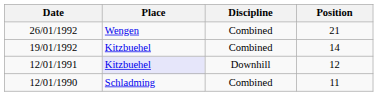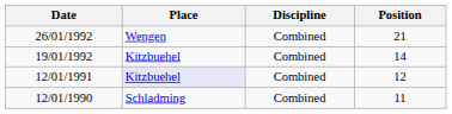 <table class="wikitable" width=40% style="font-size:90%; text-align:center;">
 <tr>
 <th>Date</th>
 <th>Place</th>
 <th>Discipline</th>
 <th>Position</th>
 </tr>
 <tr>
 <td>26/01/1992</td>
 <td align=left> <a href='#'>Wengen</a></td>
 <td>Combined</td>
 <td>21</td>
 </tr>
 <tr>
 <td>19/01/1992</td>
 <td align=left> <a href='#'>Kitzbuehel</a></td>
 <td>Combined</td>
 <td>14</td>
 </tr>
 <tr>
 <td>12/01/1991</td>
 <td align=left style="background: lavender;"> <a href='#'>Kitzbuehel</a></td>
-<td>Downhill</td>
+<td>Combined</td>
 <td>12</td>
 </tr>
 <tr>
 <td>12/01/1990</td>
 <td align=left> <a href='#'>Schladming</a></td>
 <td>Combined</td>
 <td>11</td>
 </tr>
 </table>
